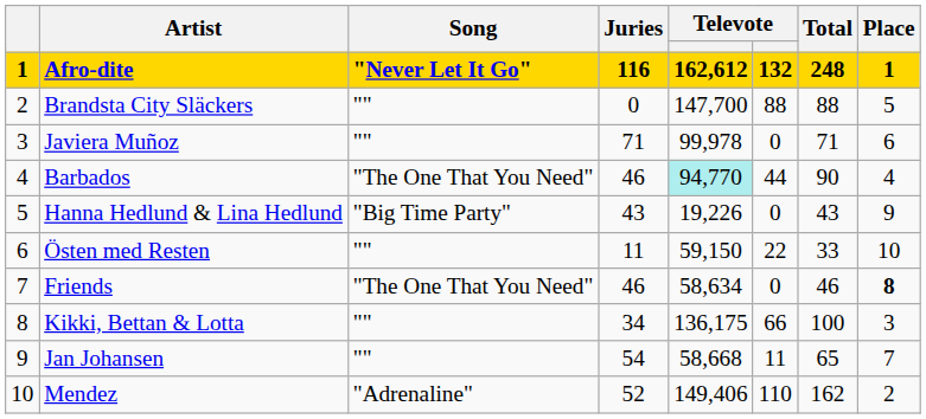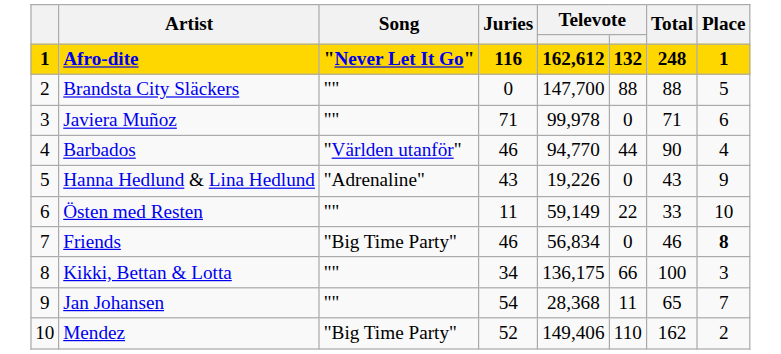 <table class="wikitable" style="margin: 1em auto 1em auto; text-align:center;">
 <tr>
 <th rowspan="2"></th>
 <th rowspan="2">Artist</th>
 <th rowspan="2">Song</th>
 <th rowspan="2">Juries</th>
 <th colspan="2">Televote</th>
 <th rowspan="2">Total</th>
 <th rowspan="2">Place</th>
 </tr>
 <tr>
 <th></th>
 <th></th>
 </tr>
 <tr style="background:gold;">
 <td><strong>1</strong></td>
 <td align="left"><strong><a href='#'>Afro-dite</a></strong></td>
 <td align="left"><strong>"<a href='#'>Never Let It Go</a>"</strong></td>
 <td><strong>116  </strong></td>
 <td><strong>162,612</strong></td>
 <td><strong>132</strong></td>
 <td><strong>248</strong></td>
 <td><strong>1</strong></td>
 </tr>
 <tr>
 <td>2</td>
 <td align="left"><a href='#'>Brandsta City Släckers</a></td>
 <td align="left">""</td>
 <td>0</td>
 <td>147,700</td>
 <td>88</td>
 <td>88</td>
 <td>5</td>
 </tr>
 <tr>
 <td>3</td>
 <td align="left"><a href='#'>Javiera Muñoz</a></td>
 <td align="left">""</td>
 <td>71</td>
 <td>99,978</td>
 <td>0</td>
 <td>71</td>
 <td>6</td>
 </tr>
 <tr>
 <td>4</td>
 <td align="left"><a href='#'>Barbados</a></td>
-<td align="left">"The One That You Need"</td>
+<td align="left">"<a href='#'><span>Världen utanför</span></a>"</td>
 <td>46</td>
-<td style="background: paleturquoise;">94,770</td>
+<td>94,770</td>
 <td>44</td>
 <td>90</td>
 <td>4</td>
 </tr>
 <tr>
 <td>5</td>
 <td align="left"><a href='#'>Hanna Hedlund</a> & <a href='#'>Lina Hedlund</a></td>
-<td align="left">"Big Time Party"</td>
+<td align="left">"Adrenaline"</td>
 <td>43</td>
 <td>19,226</td>
 <td>0</td>
 <td>43</td>
 <td>9</td>
 </tr>
 <tr>
 <td>6</td>
 <td align="left"><a href='#'>Östen med Resten</a></td>
 <td align="left">""</td>
 <td>11</td>
-<td>59,150</td>
+<td>59,149</td>
 <td>22</td>
 <td>33</td>
 <td>10</td>
 </tr>
 <tr>
 <td>7</td>
 <td align="left"><a href='#'>Friends</a></td>
-<td align="left">"The One That You Need"</td>
+<td align="left">"Big Time Party"</td>
 <td>46</td>
-<td>58,634</td>
+<td>56,834</td>
 <td>0</td>
 <td>46</td>
 <td><strong>8</strong></td>
 </tr>
 <tr>
 <td>8</td>
 <td align="left"><a href='#'>Kikki, Bettan & Lotta</a></td>
 <td align="left">""</td>
 <td>34</td>
 <td>136,175</td>
 <td>66</td>
 <td>100</td>
 <td>3</td>
 </tr>
 <tr>
 <td>9</td>
 <td align="left"><a href='#'>Jan Johansen</a></td>
 <td align="left">""</td>
 <td>54</td>
-<td>58,668</td>
+<td>28,368</td>
 <td>11</td>
 <td>65</td>
 <td>7</td>
 </tr>
 <tr>
 <td>10</td>
 <td align="left"><a href='#'>Mendez</a></td>
-<td align="left">"Adrenaline"</td>
+<td align="left">"Big Time Party"</td>
 <td>52</td>
 <td>149,406</td>
 <td>110</td>
 <td>162</td>
 <td>2</td>
 </tr>
 </table>
